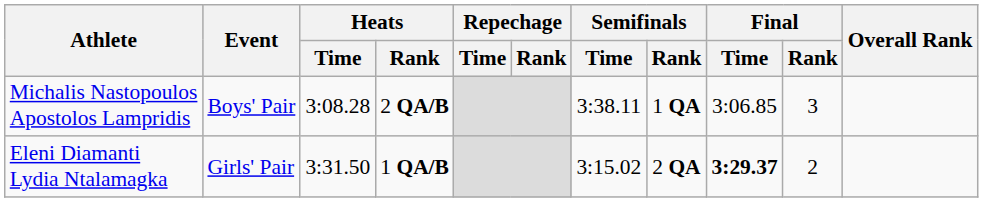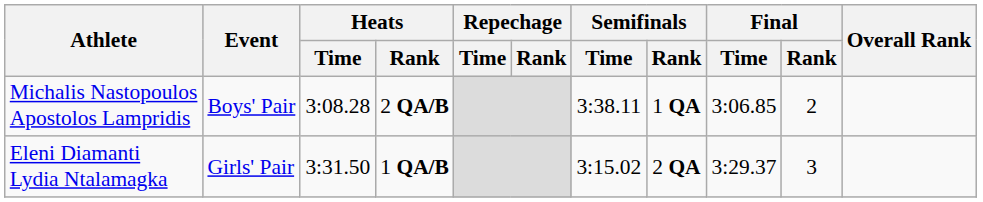 <table class="wikitable" style="font-size:90%">
 <tr>
 <th rowspan="2">Athlete</th>
 <th rowspan="2">Event</th>
 <th colspan="2">Heats</th>
 <th colspan="2">Repechage</th>
 <th colspan="2">Semifinals</th>
 <th colspan="2">Final</th>
 <th rowspan="2">Overall Rank</th>
 </tr>
 <tr>
 <th>Time</th>
 <th>Rank</th>
 <th>Time</th>
 <th>Rank</th>
 <th>Time</th>
 <th>Rank</th>
 <th>Time</th>
 <th>Rank</th>
 </tr>
 <tr>
 <td><a href='#'>Michalis Nastopoulos</a><br><a href='#'>Apostolos Lampridis</a></td>
 <td><a href='#'>Boys' Pair</a></td>
 <td align=center>3:08.28</td>
 <td align=center>2 <strong>QA/B</strong></td>
 <td colspan=2 bgcolor=#DCDCDC></td>
 <td align=center>3:38.11</td>
 <td align=center>1 <strong>QA</strong></td>
 <td align=center>3:06.85</td>
-<td align=center>3</td>
+<td align=center>2</td>
 <td align=center></td>
 </tr>
 <tr>
 <td><a href='#'>Eleni Diamanti</a><br><a href='#'>Lydia Ntalamagka</a></td>
 <td><a href='#'>Girls' Pair</a></td>
 <td align=center>3:31.50</td>
 <td align=center>1 <strong>QA/B</strong></td>
 <td colspan=2 bgcolor=#DCDCDC></td>
 <td align=center>3:15.02</td>
 <td align=center>2 <strong>QA</strong></td>
-<td align=center><strong>3:29.37</strong></td>
-<td align=center>2</td>
+<td align=center>3:29.37</td>
+<td align=center>3</td>
 <td align=center></td>
 </tr>
 </table>
